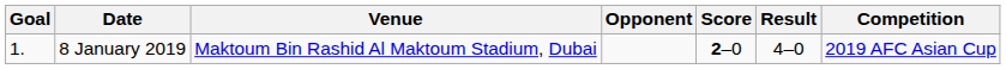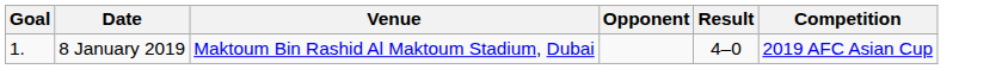 <table class="wikitable plainrowheaders sortable">
 <tr>
 <th>Goal</th>
 <th>Date</th>
 <th>Venue</th>
 <th>Opponent</th>
-<th>Score</th>
 <th>Result</th>
 <th>Competition</th>
 </tr>
 <tr>
 <td>1.</td>
 <td>8 January 2019</td>
 <td><a href='#'>Maktoum Bin Rashid Al Maktoum Stadium</a>, <a href='#'>Dubai</a></td>
 <td></td>
-<td align=center><strong>2</strong>–0</td>
 <td align=center>4–0</td>
 <td><a href='#'>2019 AFC Asian Cup</a></td>
 </tr>
 </table>
